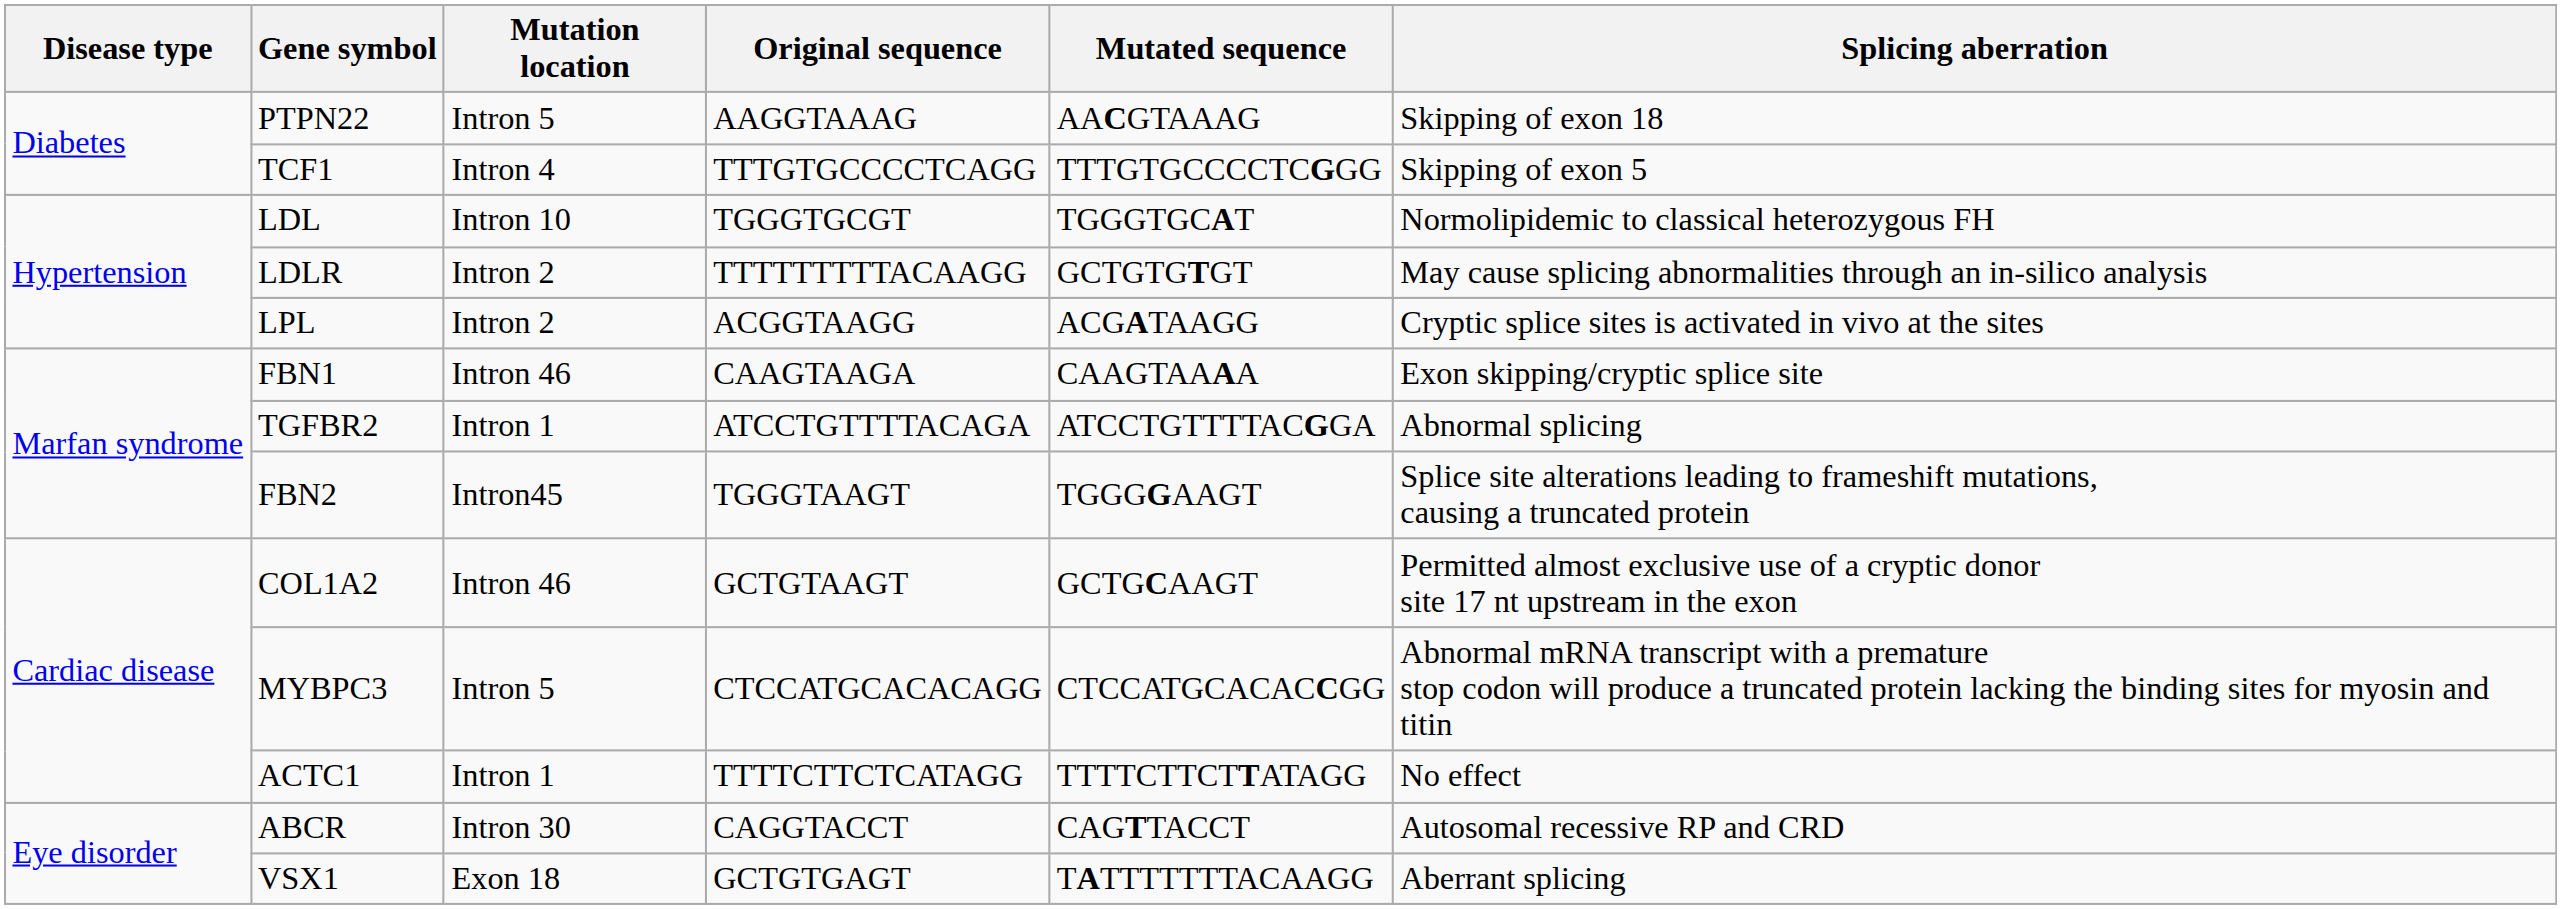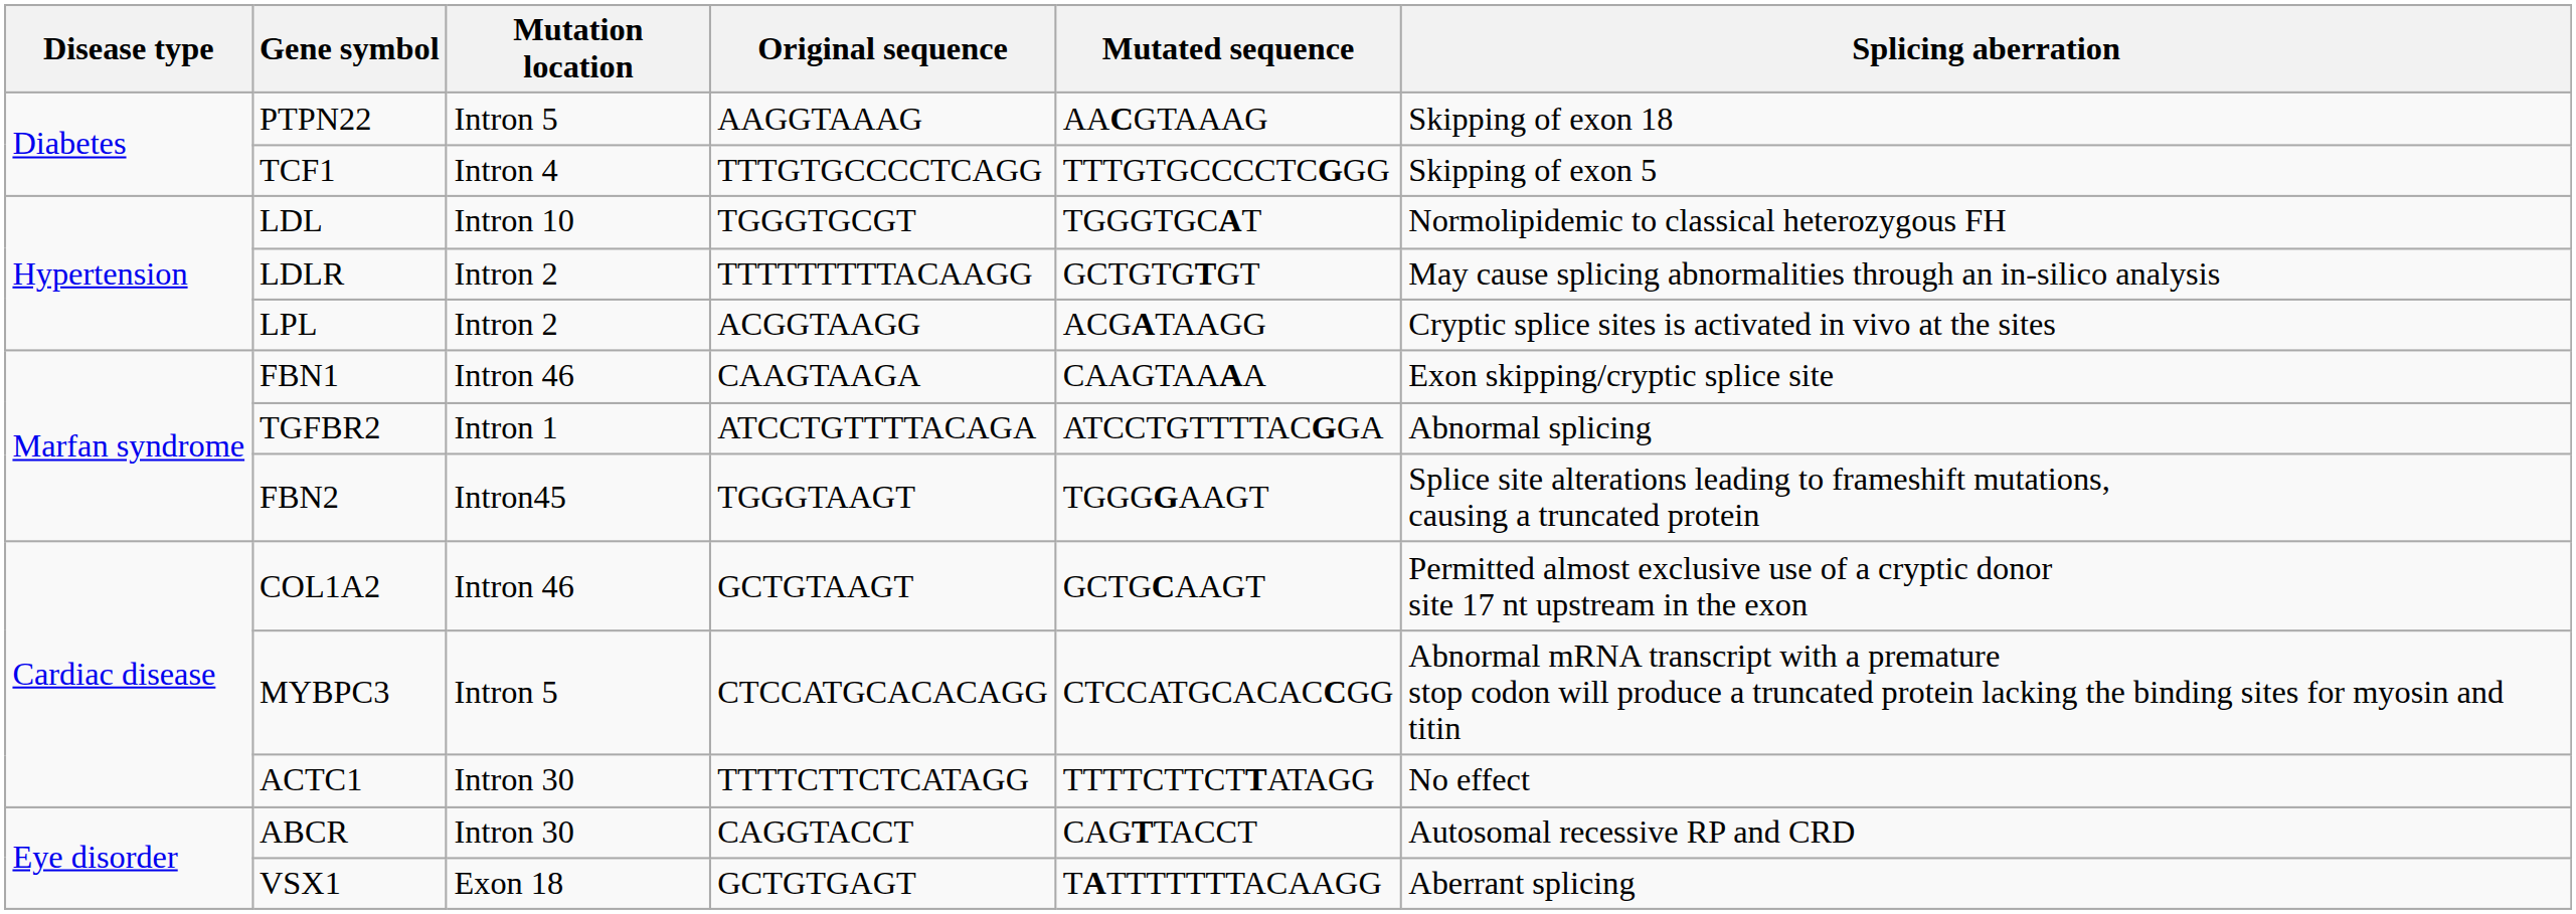 <table class="wikitable" style="margin-left: auto; margin-right: auto; border: none;">
 <tr>
 <th scope="col"><strong>Disease type</strong></th>
 <th scope="col"><strong>Gene symbol</strong></th>
 <th scope="col"><strong>Mutation location</strong></th>
 <th scope="col"><strong>Original sequence</strong></th>
 <th scope="col"><strong>Mutated sequence</strong></th>
 <th scope="col"><strong>Splicing aberration</strong></th>
 </tr>
 <tr>
 <td rowspan="2"><a href='#'>Diabetes</a></td>
 <td>PTPN22</td>
 <td>Intron 5</td>
 <td>AAGGTAAAG</td>
 <td>AA<span><strong>C</strong></span>GTAAAG</td>
 <td>Skipping of exon 18</td>
 </tr>
 <tr>
 <td>TCF1</td>
 <td>Intron 4</td>
 <td>TTTGTGCCCCTCAGG</td>
 <td>TTTGTGCCCCTC<span><strong>G</strong></span>GG</td>
 <td>Skipping of exon 5</td>
 </tr>
 <tr>
 <td rowspan="3"><a href='#'>Hypertension</a></td>
 <td>LDL</td>
 <td>Intron 10</td>
 <td>TGGGTGCGT</td>
 <td>TGGGTGC<span><strong>A</strong></span>T</td>
 <td>Normolipidemic to classical heterozygous FH</td>
 </tr>
 <tr>
 <td>LDLR</td>
 <td>Intron 2</td>
 <td>TTTTTTTTTACAAGG</td>
 <td>GCTGTG<span><strong>T</strong></span>GT</td>
 <td>May cause splicing abnormalities through an in-silico analysis</td>
 </tr>
 <tr>
 <td>LPL</td>
 <td>Intron 2</td>
 <td>ACGGTAAGG</td>
 <td>ACG<span><strong>A</strong></span>TAAGG</td>
 <td>Cryptic splice sites is activated in vivo at the sites</td>
 </tr>
 <tr>
 <td rowspan="3"><a href='#'>Marfan syndrome</a></td>
 <td>FBN1</td>
 <td>Intron 46</td>
 <td>CAAGTAAGA</td>
 <td>CAAGTAA<span><strong>A</strong></span>A</td>
 <td>Exon skipping/cryptic splice site</td>
 </tr>
 <tr>
 <td>TGFBR2</td>
 <td>Intron 1</td>
 <td>ATCCTGTTTTACAGA</td>
 <td>ATCCTGTTTTAC<span><strong>G</strong></span>GA</td>
 <td>Abnormal splicing</td>
 </tr>
 <tr>
 <td>FBN2</td>
 <td>Intron45</td>
 <td>TGGGTAAGT</td>
 <td>TGGG<span><strong>G</strong></span>AAGT</td>
 <td>Splice site alterations leading to frameshift mutations,<br>causing a truncated protein</td>
 </tr>
 <tr>
 <td rowspan="3"><a href='#'>Cardiac disease</a></td>
 <td>COL1A2</td>
 <td>Intron 46</td>
 <td>GCTGTAAGT</td>
 <td>GCTG<span><strong>C</strong></span>AAGT</td>
 <td>Permitted almost exclusive use of a cryptic donor<br>site 17 nt upstream in the exon</td>
 </tr>
 <tr>
 <td>MYBPC3</td>
 <td>Intron 5</td>
 <td>CTCCATGCACACAGG</td>
 <td>CTCCATGCACAC<span><strong>C</strong></span>GG</td>
 <td>Abnormal mRNA transcript with a premature<br>stop codon will produce a truncated protein lacking the binding sites for myosin and titin</td>
 </tr>
 <tr>
 <td>ACTC1</td>
-<td>Intron 1</td>
+<td>Intron 30</td>
 <td>TTTTCTTCTCATAGG</td>
 <td>TTTTCTTCT<span><strong>T</strong></span>ATAGG</td>
 <td>No effect </td>
 </tr>
 <tr>
 <td rowspan="2"><a href='#'>Eye disorder</a></td>
 <td>ABCR</td>
 <td>Intron 30</td>
 <td>CAGGTACCT</td>
 <td>CAG<span><strong>T</strong></span>TACCT</td>
 <td>Autosomal recessive RP and CRD</td>
 </tr>
 <tr>
 <td>VSX1</td>
 <td>Exon 18</td>
 <td>GCTGTGAGT</td>
 <td>T<span><strong>A</strong></span>TTTTTTTACAAGG</td>
 <td>Aberrant splicing</td>
 </tr>
 </table>
